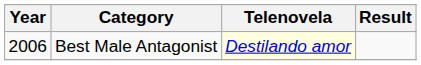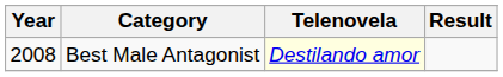 <table class="wikitable sortable">
 <tr bgcolor=grey>
 </tr>
 <tr>
 <th>Year</th>
 <th>Category</th>
 <th>Telenovela</th>
 <th>Result</th>
 </tr>
 <tr>
-<td>2006</td>
+<td>2008</td>
 <td>Best Male Antagonist</td>
 <td style="background: lightyellow;"><em><a href='#'>Destilando amor</a></em></td>
 <td></td>
 </tr>
 <tr>
 </tr>
 </table>
